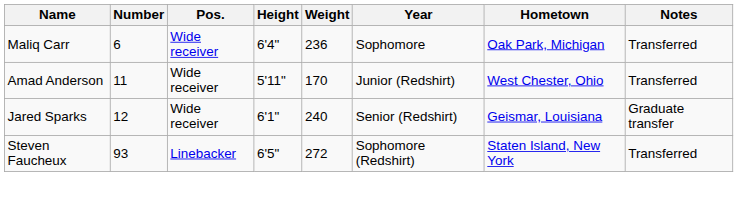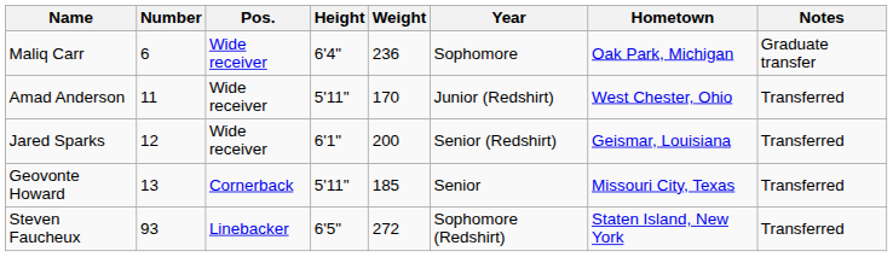 <table class="wikitable sortable">
 <tr>
 <th>Name</th>
 <th>Number</th>
 <th>Pos.</th>
 <th>Height</th>
 <th>Weight</th>
 <th>Year</th>
 <th>Hometown</th>
 <th>Notes</th>
 </tr>
 <tr>
 <td>Maliq Carr</td>
 <td>6</td>
 <td><a href='#'>Wide receiver</a></td>
 <td>6'4"</td>
 <td>236</td>
 <td>Sophomore</td>
 <td><a href='#'>Oak Park, Michigan</a></td>
-<td>Transferred</td>
+<td>Graduate transfer</td>
 </tr>
 <tr>
 <td>Amad Anderson</td>
 <td>11</td>
 <td>Wide receiver</td>
 <td>5'11"</td>
 <td>170</td>
 <td>Junior (Redshirt)</td>
 <td><a href='#'>West Chester, Ohio</a></td>
 <td>Transferred</td>
 </tr>
 <tr>
 <td>Jared Sparks</td>
 <td>12</td>
 <td>Wide receiver</td>
 <td>6'1"</td>
-<td>240</td>
+<td>200</td>
 <td>Senior (Redshirt)</td>
 <td><a href='#'>Geismar, Louisiana</a></td>
-<td>Graduate transfer</td>
+<td>Transferred</td>
+</tr>
+<tr>
+<td>Geovonte Howard</td>
+<td>13</td>
+<td><a href='#'>Cornerback</a></td>
+<td>5'11"</td>
+<td>185</td>
+<td>Senior</td>
+<td><a href='#'>Missouri City, Texas</a></td>
+<td>Transferred</td>
 </tr>
 <tr>
 <td>Steven Faucheux</td>
 <td>93</td>
 <td><a href='#'>Linebacker</a></td>
 <td>6'5"</td>
 <td>272</td>
 <td>Sophomore (Redshirt)</td>
 <td><a href='#'>Staten Island, New York</a></td>
 <td>Transferred</td>
 </tr>
 </table>
